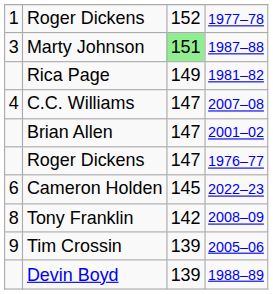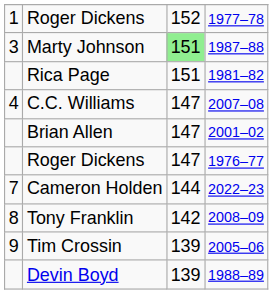 <table class="wikitable">
 <tr>
 </tr>
 <tr>
 <td>1</td>
 <td>Roger Dickens</td>
 <td>152</td>
 <td style="font-size:80%;"><a href='#'>1977–78</a></td>
 </tr>
 <tr>
 <td>3</td>
 <td>Marty Johnson</td>
 <td style="background: lightgreen;">151</td>
 <td style="font-size:80%;"><a href='#'>1987–88</a></td>
 </tr>
 <tr>
 <td></td>
 <td>Rica Page</td>
-<td>149</td>
+<td>151</td>
 <td style="font-size:80%;"><a href='#'>1981–82</a></td>
 </tr>
 <tr>
 <td>4</td>
 <td>C.C. Williams</td>
 <td>147</td>
 <td style="font-size:80%;"><a href='#'>2007–08</a></td>
 </tr>
 <tr>
 <td></td>
 <td>Brian Allen</td>
 <td>147</td>
 <td style="font-size:80%;"><a href='#'>2001–02</a></td>
 </tr>
 <tr>
 <td></td>
 <td>Roger Dickens</td>
 <td>147</td>
 <td style="font-size:80%;"><a href='#'>1976–77</a></td>
 </tr>
 <tr>
-<td>6</td>
+<td>7</td>
 <td>Cameron Holden</td>
-<td>145</td>
+<td>144</td>
 <td style="font-size:80%;"><a href='#'>2022–23</a></td>
 </tr>
 <tr>
 <td>8</td>
 <td>Tony Franklin</td>
 <td>142</td>
 <td style="font-size:80%;"><a href='#'>2008–09</a></td>
 </tr>
 <tr>
 <td>9</td>
 <td>Tim Crossin</td>
 <td>139</td>
 <td style="font-size:80%;"><a href='#'>2005–06</a></td>
 </tr>
 <tr>
 <td></td>
 <td><a href='#'>Devin Boyd</a></td>
 <td>139</td>
 <td style="font-size:80%;"><a href='#'>1988–89</a></td>
 </tr>
 </table>
